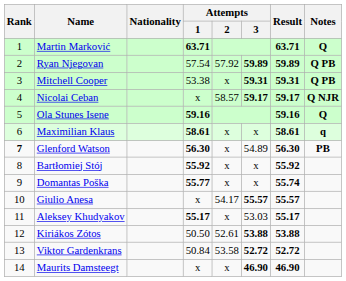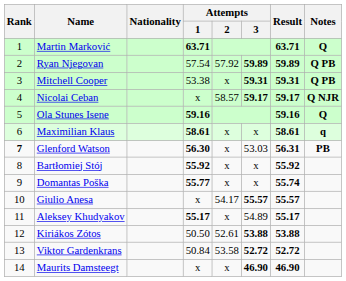 <table class="wikitable sortable" style="text-align:center">
 <tr>
 <th rowspan=2>Rank</th>
 <th rowspan=2>Name</th>
 <th rowspan=2>Nationality</th>
 <th colspan=3>Attempts</th>
 <th rowspan=2>Result</th>
 <th rowspan=2>Notes</th>
 </tr>
 <tr>
 <th>1</th>
 <th>2</th>
 <th>3</th>
 </tr>
 <tr bgcolor=ccffcc>
 <td>1</td>
 <td align=left><a href='#'>Martin Marković</a></td>
 <td align=left></td>
 <td><strong>63.71</strong></td>
 <td colspan=2></td>
 <td><strong>63.71</strong></td>
 <td><strong>Q</strong></td>
 </tr>
 <tr bgcolor=ccffcc>
 <td>2</td>
 <td align=left><a href='#'>Ryan Njegovan</a></td>
 <td align=left></td>
 <td>57.54</td>
 <td>57.92</td>
 <td><strong>59.89</strong></td>
 <td><strong>59.89</strong></td>
 <td><strong>Q PB</strong></td>
 </tr>
 <tr bgcolor=ccffcc>
 <td>3</td>
 <td align=left><a href='#'>Mitchell Cooper</a></td>
 <td align=left></td>
 <td>53.38</td>
 <td>x</td>
 <td><strong>59.31</strong></td>
 <td><strong>59.31</strong></td>
 <td><strong>Q PB</strong></td>
 </tr>
 <tr bgcolor=ccffcc>
 <td>4</td>
 <td align=left><a href='#'>Nicolai Ceban</a></td>
 <td align=left></td>
 <td>x</td>
 <td>58.57</td>
 <td><strong>59.17</strong></td>
 <td><strong>59.17</strong></td>
 <td><strong>Q NJR</strong></td>
 </tr>
 <tr bgcolor=ccffcc>
 <td>5</td>
 <td align=left><a href='#'>Ola Stunes Isene</a></td>
 <td align=left></td>
 <td><strong>59.16</strong></td>
 <td colspan=2></td>
 <td><strong>59.16</strong></td>
 <td><strong>Q</strong></td>
 </tr>
 <tr bgcolor=ddffdd>
 <td>6</td>
 <td align=left><a href='#'>Maximilian Klaus</a></td>
 <td align=left></td>
 <td><strong>58.61</strong></td>
 <td>x</td>
 <td>x</td>
 <td><strong>58.61</strong></td>
 <td><strong>q</strong></td>
 </tr>
 <tr>
 <td><strong>7</strong></td>
 <td align=left><a href='#'>Glenford Watson</a></td>
 <td align=left></td>
 <td><strong>56.30</strong></td>
 <td>x</td>
-<td>54.89</td>
-<td><strong>56.30</strong></td>
+<td>53.03</td>
+<td><strong>56.31</strong></td>
 <td><strong>PB</strong></td>
 </tr>
 <tr>
 <td>8</td>
 <td align=left><a href='#'>Bartłomiej Stój</a></td>
 <td align=left></td>
 <td><strong>55.92</strong></td>
 <td>x</td>
 <td>x</td>
 <td><strong>55.92</strong></td>
 <td></td>
 </tr>
 <tr>
 <td>9</td>
 <td align=left><a href='#'>Domantas Poška</a></td>
 <td align=left></td>
 <td><strong>55.77</strong></td>
 <td>x</td>
 <td>x</td>
 <td><strong>55.74</strong></td>
 <td></td>
 </tr>
 <tr>
 <td>10</td>
 <td align=left><a href='#'>Giulio Anesa</a></td>
 <td align=left></td>
 <td>x</td>
 <td>54.17</td>
 <td><strong>55.57</strong></td>
 <td><strong>55.57</strong></td>
 <td></td>
 </tr>
 <tr>
 <td>11</td>
 <td align=left><a href='#'>Aleksey Khudyakov</a></td>
 <td align=left></td>
 <td><strong>55.17</strong></td>
 <td>x</td>
-<td>53.03</td>
+<td>54.89</td>
 <td><strong>55.17</strong></td>
 <td></td>
 </tr>
 <tr>
 <td>12</td>
 <td align=left><a href='#'>Kiriákos Zótos</a></td>
 <td align=left></td>
 <td>50.50</td>
 <td>52.61</td>
 <td><strong>53.88</strong></td>
 <td><strong>53.88</strong></td>
 <td></td>
 </tr>
 <tr>
 <td>13</td>
 <td align=left><a href='#'>Viktor Gardenkrans</a></td>
 <td align=left></td>
 <td>50.84</td>
 <td>53.58</td>
 <td><strong>52.72</strong></td>
 <td><strong>52.72</strong></td>
 <td></td>
 </tr>
 <tr>
 <td>14</td>
 <td align=left><a href='#'>Maurits Damsteegt</a></td>
 <td align=left></td>
 <td>x</td>
 <td>x</td>
 <td><strong>46.90</strong></td>
 <td><strong>46.90</strong></td>
 <td></td>
 </tr>
 </table>
